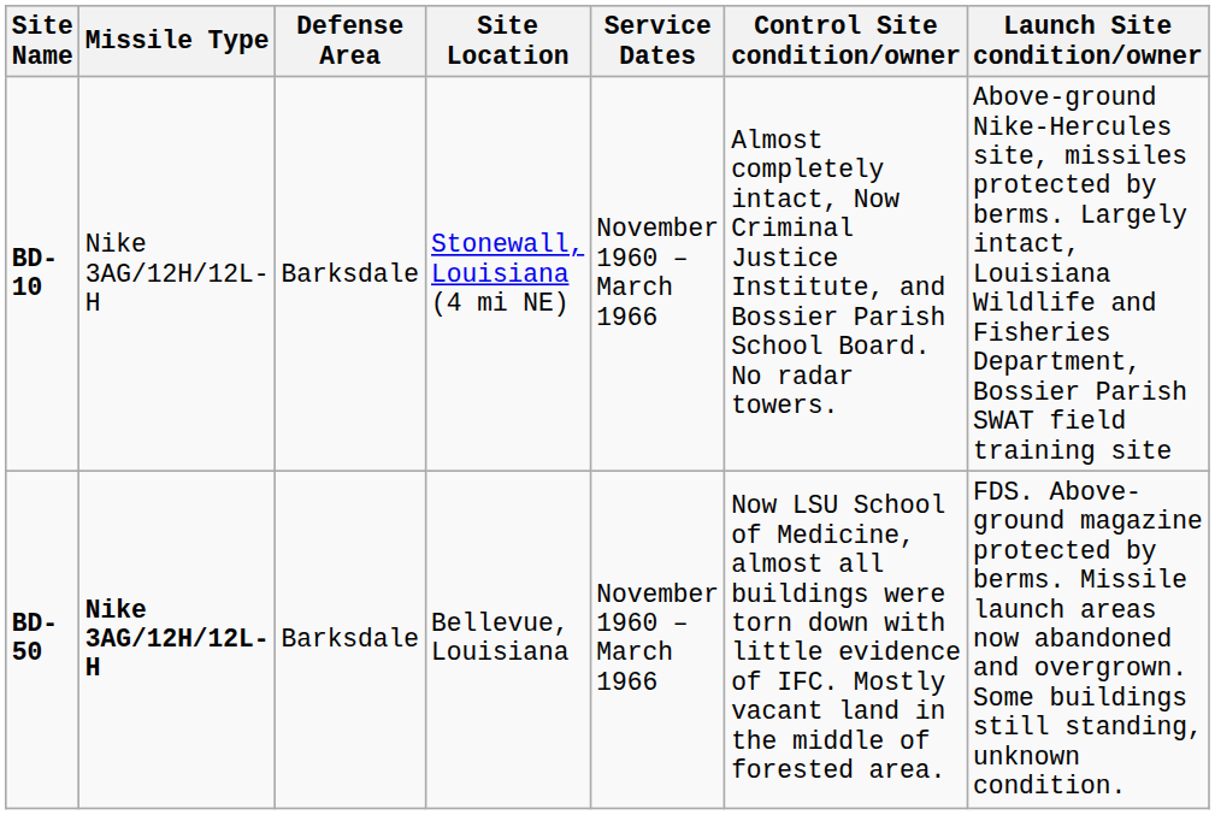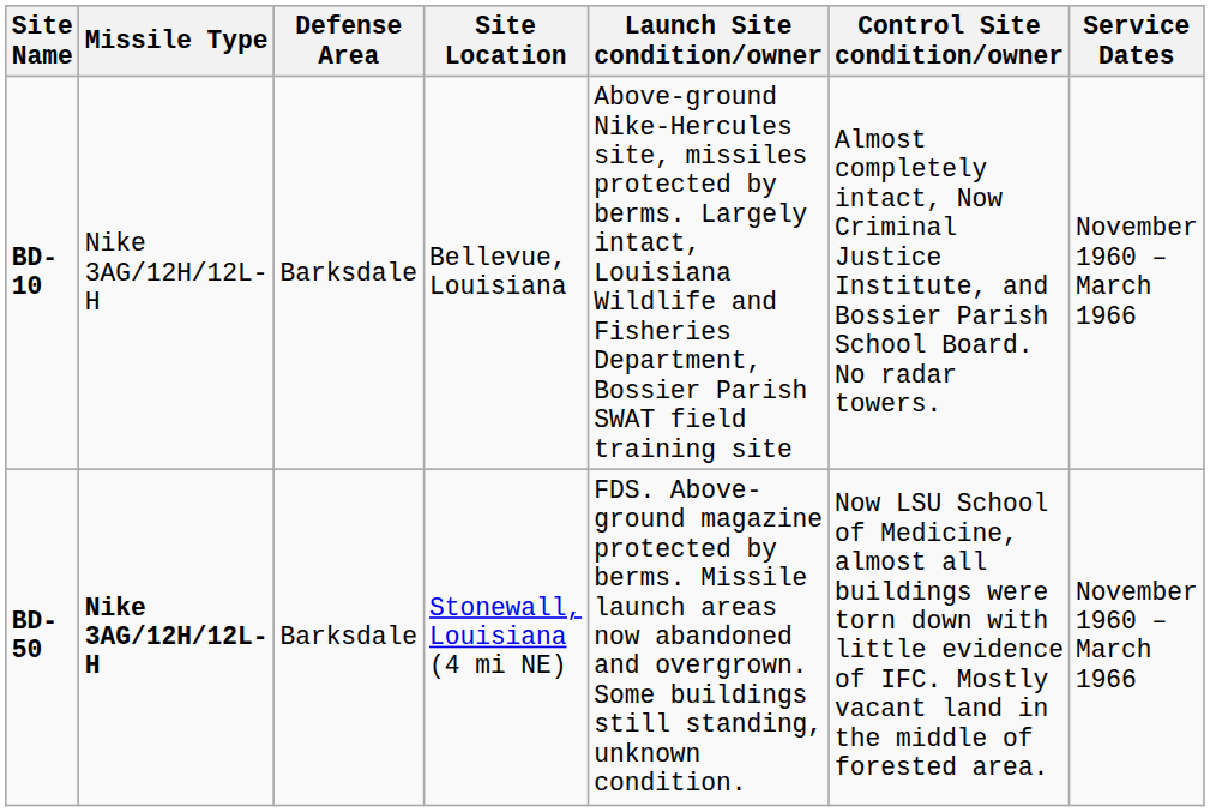 <table class="wikitable sortable">
 <tr>
 <th scope="col" style="width:50px;">Site Name</th>
 <th scope="col" style="width:150px;">Missile Type</th>
 <th scope="col" style="width:100px;">Defense Area</th>
 <th scope="col" style="width:200px;">Site Location</th>
+<th scope="col" style="width:250px;">Launch Site condition/owner</th>
+<th scope="col" style="width:250px;">Control Site condition/owner</th>
 <th scope="col" style="width:75px;">Service Dates</th>
-<th scope="col" style="width:250px;">Control Site condition/owner</th>
-<th scope="col" style="width:250px;">Launch Site condition/owner</th>
 </tr>
 <tr>
 <td><strong>BD-10</strong></td>
 <td>Nike 3AG/12H/12L-H</td>
 <td>Barksdale</td>
-<td><a href='#'>Stonewall, Louisiana</a> (4 mi NE)</td>
+<td>Bellevue, Louisiana</td>
+<td>Above-ground Nike-Hercules site, missiles protected by berms. Largely intact, Louisiana Wildlife and Fisheries Department, Bossier Parish SWAT field training site<br></td>
+<td>Almost completely intact, Now Criminal Justice Institute, and Bossier Parish School Board. No radar towers. <br></td>
 <td>November 1960 – March 1966</td>
-<td>Almost completely intact, Now Criminal Justice Institute, and Bossier Parish School Board. No radar towers. <br></td>
-<td>Above-ground Nike-Hercules site, missiles protected by berms. Largely intact, Louisiana Wildlife and Fisheries Department, Bossier Parish SWAT field training site<br></td>
 </tr>
 <tr>
 <td><strong>BD-50</strong></td>
 <td><strong>Nike 3AG/12H/12L-H</strong></td>
 <td>Barksdale</td>
-<td>Bellevue, Louisiana</td>
+<td><a href='#'>Stonewall, Louisiana</a> (4 mi NE)</td>
+<td>FDS. Above-ground magazine protected by berms. Missile launch areas now abandoned and overgrown. Some buildings still standing, unknown condition.<br></td>
+<td>Now LSU School of Medicine, almost all buildings were torn down with little evidence of IFC. Mostly vacant land in the middle of forested area.<br></td>
 <td>November 1960 – March 1966</td>
-<td>Now LSU School of Medicine, almost all buildings were torn down with little evidence of IFC. Mostly vacant land in the middle of forested area.<br></td>
-<td>FDS. Above-ground magazine protected by berms. Missile launch areas now abandoned and overgrown. Some buildings still standing, unknown condition.<br></td>
 </tr>
 </table>
